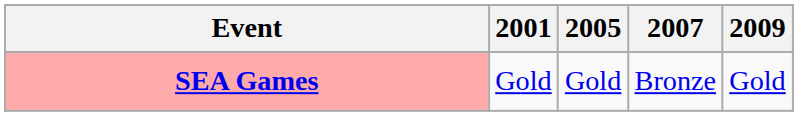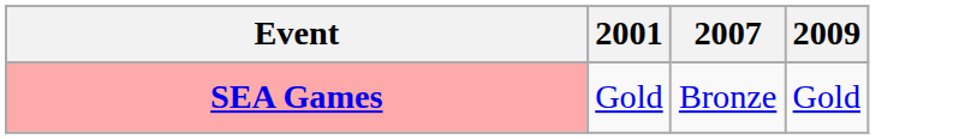 <table class="wikitable" style="font-size: 90%; text-align:center">
 <tr>
 <th width=180>Event</th>
 <th>2001</th>
-<th>2005</th>
 <th>2007</th>
 <th>2009</th>
 </tr>
 <tr style="height: 30px;">
 <td bgcolor=FFAAAA style="width: 240px;align=left"><strong><a href='#'>SEA Games</a></strong></td>
 <td> <a href='#'>Gold</a></td>
-<td> <a href='#'>Gold</a></td>
 <td> <a href='#'>Bronze</a></td>
 <td> <a href='#'>Gold</a></td>
 </tr>
 </table>
